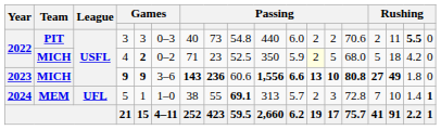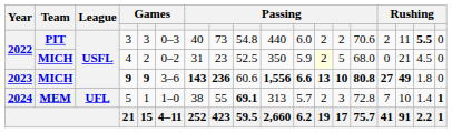 <table class="wikitable" style="text-align:center;">
 <tr>
 <th rowspan="2">Year</th>
 <th rowspan="2">Team</th>
 <th rowspan="2">League</th>
 <th colspan="3">Games</th>
 <th colspan="8">Passing</th>
 <th colspan="4">Rushing</th>
 </tr>
 <tr>
 <th></th>
 <th></th>
 <th></th>
 <th></th>
 <th></th>
 <th></th>
 <th></th>
 <th></th>
 <th></th>
 <th></th>
 <th></th>
 <th></th>
 <th></th>
 <th></th>
 <th></th>
 </tr>
 <tr>
 <th rowspan="2"><a href='#'>2022</a></th>
 <th><a href='#'>PIT</a></th>
 <th rowspan="3"><a href='#'>USFL</a></th>
 <td>3</td>
 <td>3</td>
 <td>0–3</td>
 <td>40</td>
 <td>73</td>
 <td>54.8</td>
 <td>440</td>
 <td>6.0</td>
 <td>2</td>
 <td>2</td>
 <td>70.6</td>
 <td>2</td>
 <td>11</td>
 <td><strong>5.5</strong></td>
 <td>0</td>
 </tr>
 <tr>
 <th><a href='#'>MICH</a></th>
 <td>4</td>
-<td><strong>2</strong></td>
+<td>2</td>
 <td>0–2</td>
-<td>71</td>
+<td>31</td>
 <td>23</td>
 <td>52.5</td>
 <td>350</td>
 <td>5.9</td>
 <td style="background: lightyellow;">2</td>
 <td>5</td>
 <td>68.0</td>
-<td>5</td>
-<td>18</td>
-<td>4.2</td>
+<td>0</td>
+<td>21</td>
+<td>4.5</td>
 <td>0</td>
 </tr>
 <tr>
 <th><a href='#'>2023</a></th>
 <th><a href='#'>MICH</a></th>
 <td><strong>9</strong></td>
 <td><strong>9</strong></td>
 <td>3–6</td>
 <td><strong>143</strong></td>
 <td><strong>236</strong></td>
 <td>60.6</td>
 <td><strong>1,556</strong></td>
 <td><strong>6.6</strong></td>
 <td><strong>13</strong></td>
 <td><strong>10</strong></td>
 <td><strong>80.8</strong></td>
 <td><strong>27</strong></td>
 <td><strong>49</strong></td>
 <td>1.8</td>
 <td>0</td>
 </tr>
 <tr>
 <th><a href='#'>2024</a></th>
 <th><a href='#'>MEM</a></th>
 <th><a href='#'>UFL</a></th>
 <td>5</td>
 <td>1</td>
 <td>1–0</td>
 <td>38</td>
 <td>55</td>
 <td><strong>69.1</strong></td>
 <td>313</td>
 <td>5.7</td>
 <td>2</td>
 <td>3</td>
 <td>72.8</td>
 <td>7</td>
 <td>10</td>
 <td>1.4</td>
 <td><strong>1</strong></td>
 </tr>
 <tr>
 <th colspan="3"></th>
 <th>21</th>
 <th>15</th>
 <th>4–11</th>
 <th>252</th>
 <th>423</th>
 <th>59.5</th>
 <th>2,660</th>
 <th>6.2</th>
 <th>19</th>
 <th>17</th>
 <th>75.7</th>
 <th>41</th>
 <th>91</th>
 <th>2.2</th>
 <th>1</th>
 </tr>
 </table>
